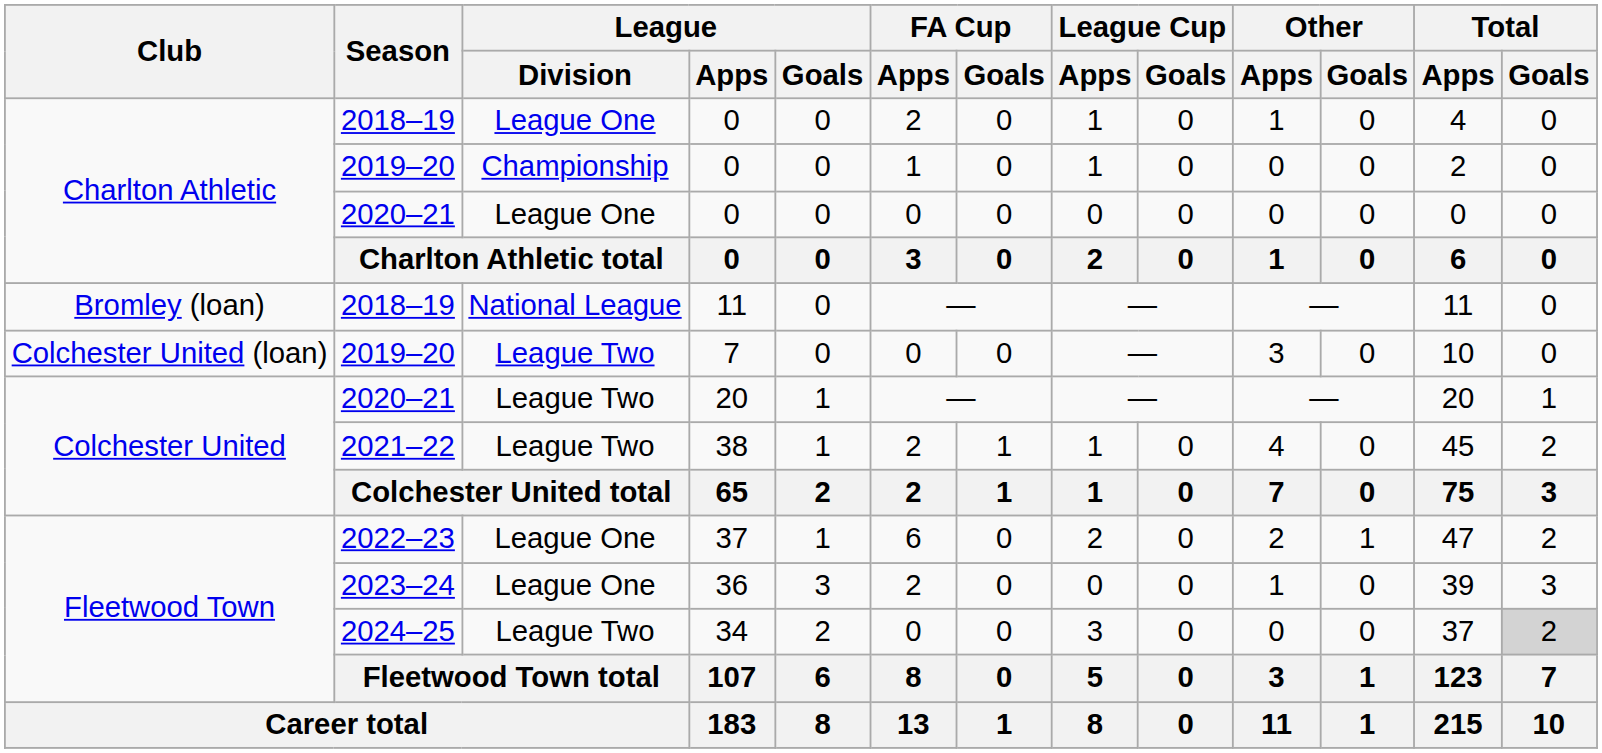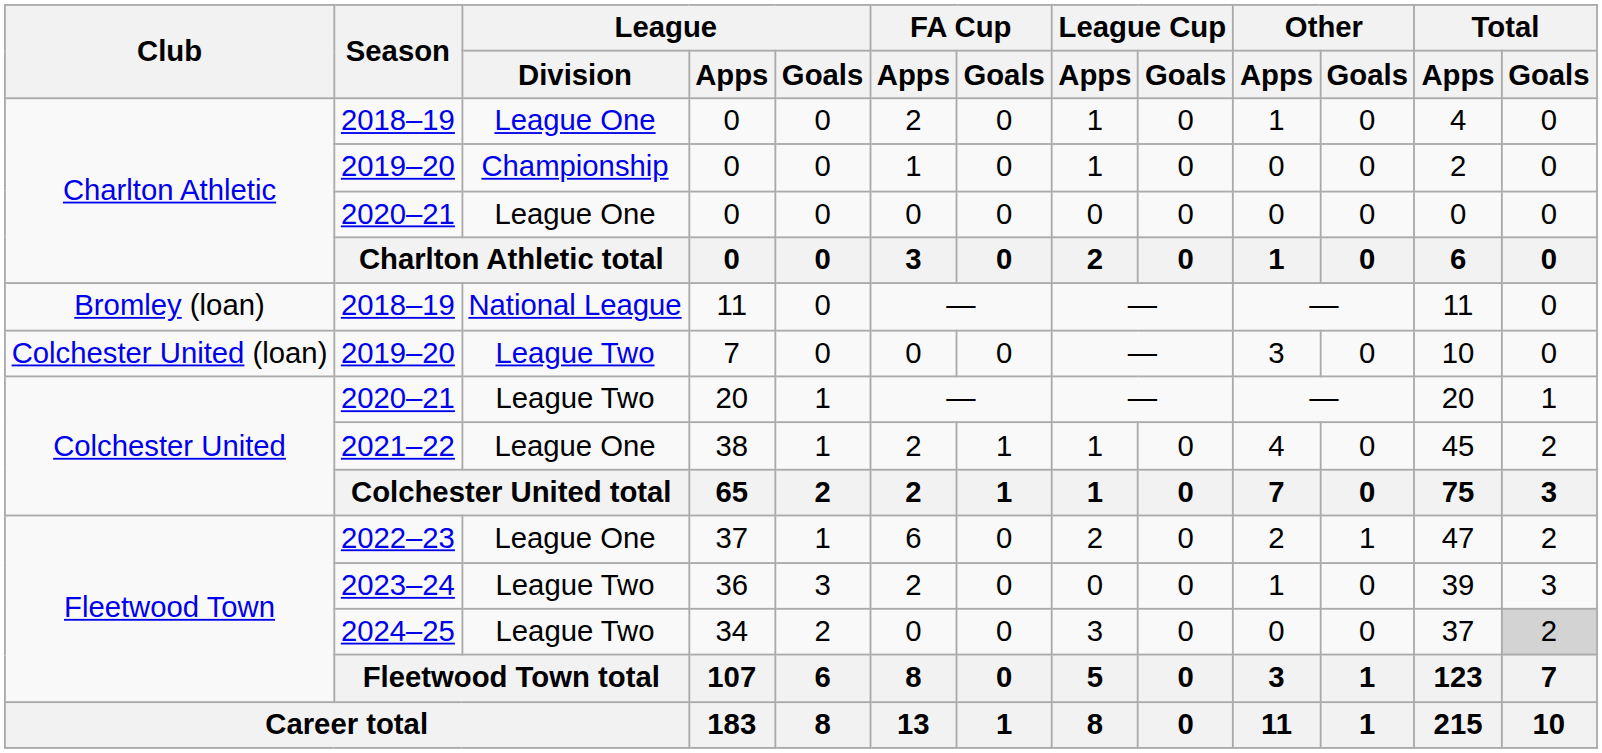 <table class="wikitable" style="text-align: center;">
 <tr>
 <th rowspan="2">Club</th>
 <th rowspan="2">Season</th>
 <th colspan="3">League</th>
 <th colspan="2">FA Cup</th>
 <th colspan="2">League Cup</th>
 <th colspan="2">Other</th>
 <th colspan="2">Total</th>
 </tr>
 <tr>
 <th>Division</th>
 <th>Apps</th>
 <th>Goals</th>
 <th>Apps</th>
 <th>Goals</th>
 <th>Apps</th>
 <th>Goals</th>
 <th>Apps</th>
 <th>Goals</th>
 <th>Apps</th>
 <th>Goals</th>
 </tr>
 <tr>
 <td rowspan="4"><a href='#'>Charlton Athletic</a></td>
 <td><a href='#'>2018–19</a></td>
 <td><a href='#'>League One</a></td>
 <td>0</td>
 <td>0</td>
 <td>2</td>
 <td>0</td>
 <td>1</td>
 <td>0</td>
 <td>1</td>
 <td>0</td>
 <td>4</td>
 <td>0</td>
 </tr>
 <tr>
 <td><a href='#'>2019–20</a></td>
 <td><a href='#'>Championship</a></td>
 <td>0</td>
 <td>0</td>
 <td>1</td>
 <td>0</td>
 <td>1</td>
 <td>0</td>
 <td>0</td>
 <td>0</td>
 <td>2</td>
 <td>0</td>
 </tr>
 <tr>
 <td><a href='#'>2020–21</a></td>
 <td>League One</td>
 <td>0</td>
 <td>0</td>
 <td>0</td>
 <td>0</td>
 <td>0</td>
 <td>0</td>
 <td>0</td>
 <td>0</td>
 <td>0</td>
 <td>0</td>
 </tr>
 <tr>
 <th colspan="2">Charlton Athletic total</th>
 <th>0</th>
 <th>0</th>
 <th>3</th>
 <th>0</th>
 <th>2</th>
 <th>0</th>
 <th>1</th>
 <th>0</th>
 <th>6</th>
 <th>0</th>
 </tr>
 <tr>
 <td><a href='#'>Bromley</a> (loan)</td>
 <td><a href='#'>2018–19</a></td>
 <td><a href='#'>National League</a></td>
 <td>11</td>
 <td>0</td>
 <td colspan="2">—</td>
 <td colspan="2">—</td>
 <td colspan="2">—</td>
 <td>11</td>
 <td>0</td>
 </tr>
 <tr>
 <td><a href='#'>Colchester United</a> (loan)</td>
 <td><a href='#'>2019–20</a></td>
 <td><a href='#'>League Two</a></td>
 <td>7</td>
 <td>0</td>
 <td>0</td>
 <td>0</td>
 <td colspan="2">—</td>
 <td>3</td>
 <td>0</td>
 <td>10</td>
 <td>0</td>
 </tr>
 <tr>
 <td rowspan="3"><a href='#'>Colchester United</a></td>
 <td><a href='#'>2020–21</a></td>
 <td>League Two</td>
 <td>20</td>
 <td>1</td>
 <td colspan="2">—</td>
 <td colspan="2">—</td>
 <td colspan="2">—</td>
 <td>20</td>
 <td>1</td>
 </tr>
 <tr>
 <td><a href='#'>2021–22</a></td>
-<td>League Two</td>
+<td>League One</td>
 <td>38</td>
 <td>1</td>
 <td>2</td>
 <td>1</td>
 <td>1</td>
 <td>0</td>
 <td>4</td>
 <td>0</td>
 <td>45</td>
 <td>2</td>
 </tr>
 <tr>
 <th colspan="2">Colchester United total</th>
 <th>65</th>
 <th>2</th>
 <th>2</th>
 <th>1</th>
 <th>1</th>
 <th>0</th>
 <th>7</th>
 <th>0</th>
 <th>75</th>
 <th>3</th>
 </tr>
 <tr>
 <td rowspan="4"><a href='#'>Fleetwood Town</a></td>
 <td><a href='#'>2022–23</a></td>
 <td>League One</td>
 <td>37</td>
 <td>1</td>
 <td>6</td>
 <td>0</td>
 <td>2</td>
 <td>0</td>
 <td>2</td>
 <td>1</td>
 <td>47</td>
 <td>2</td>
 </tr>
 <tr>
 <td><a href='#'>2023–24</a></td>
-<td>League One</td>
+<td>League Two</td>
 <td>36</td>
 <td>3</td>
 <td>2</td>
 <td>0</td>
 <td>0</td>
 <td>0</td>
 <td>1</td>
 <td>0</td>
 <td>39</td>
 <td>3</td>
 </tr>
 <tr>
 <td><a href='#'>2024–25</a></td>
 <td>League Two</td>
 <td>34</td>
 <td>2</td>
 <td>0</td>
 <td>0</td>
 <td>3</td>
 <td>0</td>
 <td>0</td>
 <td>0</td>
 <td>37</td>
 <td style="background: lightgrey;">2</td>
 </tr>
 <tr>
 <th colspan="2">Fleetwood Town total</th>
 <th>107</th>
 <th>6</th>
 <th>8</th>
 <th>0</th>
 <th>5</th>
 <th>0</th>
 <th>3</th>
 <th>1</th>
 <th>123</th>
 <th>7</th>
 </tr>
 <tr>
 <th colspan="3">Career total</th>
 <th>183</th>
 <th>8</th>
 <th>13</th>
 <th>1</th>
 <th>8</th>
 <th>0</th>
 <th>11</th>
 <th>1</th>
 <th>215</th>
 <th>10</th>
 </tr>
 </table>
